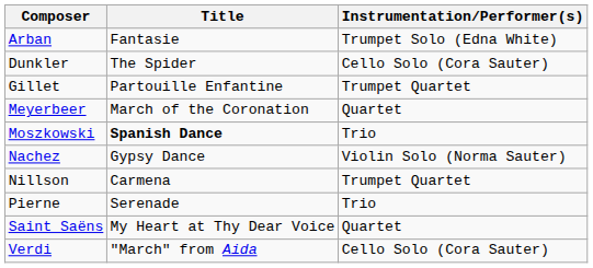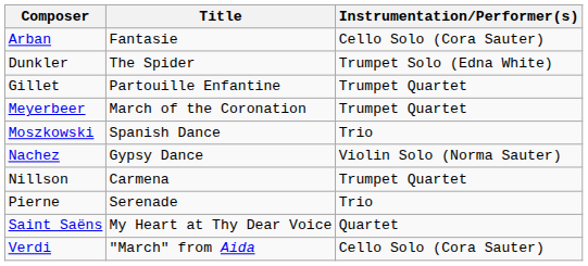 <table class="wikitable">
 <tr>
 <th>Composer</th>
 <th>Title</th>
 <th>Instrumentation/Performer(s)</th>
 </tr>
 <tr>
 <td><a href='#'>Arban</a></td>
 <td>Fantasie</td>
-<td>Trumpet Solo (Edna White)</td>
+<td>Cello Solo (Cora Sauter)</td>
 </tr>
 <tr>
 <td>Dunkler</td>
 <td>The Spider</td>
-<td>Cello Solo (Cora Sauter)</td>
+<td>Trumpet Solo (Edna White)</td>
 </tr>
 <tr>
 <td>Gillet</td>
 <td>Partouille Enfantine</td>
 <td>Trumpet Quartet</td>
 </tr>
 <tr>
 <td><a href='#'>Meyerbeer</a></td>
 <td>March of the Coronation</td>
-<td>Quartet</td>
+<td>Trumpet Quartet</td>
 </tr>
 <tr>
 <td><a href='#'>Moszkowski</a></td>
-<td><strong>Spanish Dance</strong></td>
+<td>Spanish Dance</td>
 <td>Trio</td>
 </tr>
 <tr>
 <td><a href='#'>Nachez</a></td>
 <td>Gypsy Dance</td>
 <td>Violin Solo (Norma Sauter)</td>
 </tr>
 <tr>
 <td>Nillson</td>
 <td>Carmena</td>
 <td>Trumpet Quartet</td>
 </tr>
 <tr>
 <td>Pierne</td>
 <td>Serenade</td>
 <td>Trio</td>
 </tr>
 <tr>
 <td><a href='#'>Saint Saëns</a></td>
 <td>My Heart at Thy Dear Voice</td>
 <td>Quartet</td>
 </tr>
 <tr>
 <td><a href='#'>Verdi</a></td>
 <td>"March" from <em><a href='#'>Aida</a></em></td>
 <td>Cello Solo (Cora Sauter)</td>
 </tr>
 </table>
